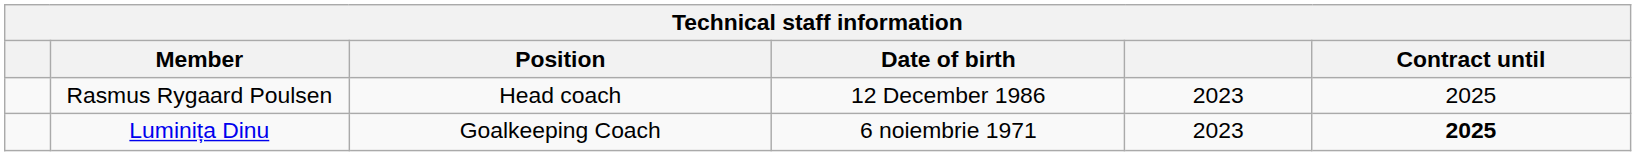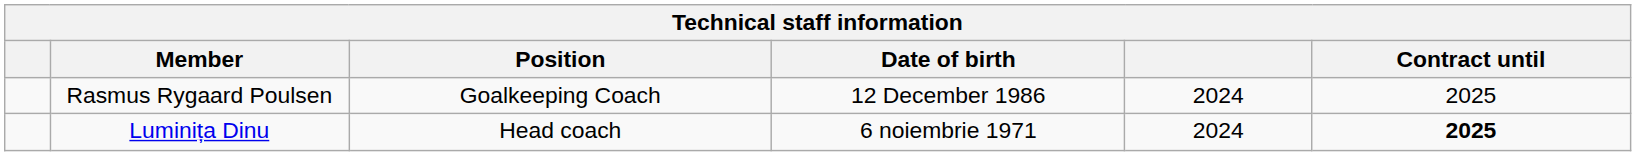 <table class="wikitable mw-collapsible mw-collapsed" style="width:90%; font-size:100%;">
 <tr>
 <th colspan="8">Technical staff information</th>
 </tr>
 <tr>
 <th width="3"></th>
 <th width="20">Member</th>
 <th width="10">Position</th>
 <th width="15">Date of birth</th>
 <th width="5"></th>
 <th width="5">Contract until</th>
 </tr>
 <tr>
 <td style="text-align: center;"></td>
 <td style="text-align: center;">Rasmus Rygaard Poulsen</td>
-<td style="text-align: center;">Head coach</td>
+<td style="text-align: center;">Goalkeeping Coach</td>
 <td style="text-align: center;">12 December 1986</td>
-<td style="text-align: center;">2023</td>
+<td style="text-align: center;">2024</td>
 <td style="text-align: center;">2025</td>
 </tr>
 <tr>
 <td style="text-align: center;"></td>
 <td style="text-align: center;"><a href='#'>Luminița Dinu</a></td>
-<td style="text-align: center;">Goalkeeping Coach</td>
+<td style="text-align: center;">Head coach</td>
 <td style="text-align: center;">6 noiembrie 1971</td>
-<td style="text-align: center;">2023</td>
+<td style="text-align: center;">2024</td>
 <td style="text-align: center;"><strong>2025</strong></td>
 </tr>
 </table>
